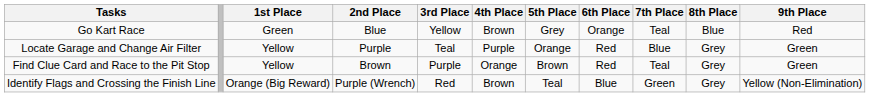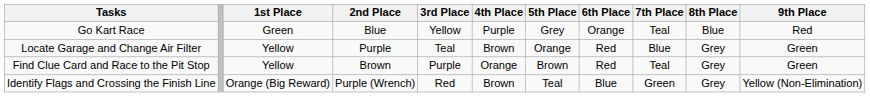 <table class="wikitable" align="center" style="text-align:center">
 <tr>
 <th>Tasks</th>
 <th style="background:#C0C0C0;" rowspan="5"></th>
 <th>1st Place</th>
 <th>2nd Place</th>
 <th>3rd Place</th>
 <th>4th Place</th>
 <th>5th Place</th>
 <th>6th Place</th>
 <th>7th Place</th>
 <th>8th Place</th>
 <th>9th Place</th>
 </tr>
 <tr>
 <td>Go Kart Race</td>
 <td><span>Green</span></td>
 <td><span>Blue</span></td>
 <td><span>Yellow</span></td>
-<td><span>Brown</span></td>
+<td><span>Purple</span></td>
 <td><span>Grey</span></td>
 <td><span>Orange</span></td>
 <td><span>Teal</span></td>
 <td><span>Blue</span></td>
 <td><span>Red</span></td>
 </tr>
 <tr>
 <td>Locate Garage and Change Air Filter</td>
 <td><span>Yellow</span></td>
 <td><span>Purple</span></td>
 <td><span>Teal</span></td>
-<td><span>Purple</span></td>
+<td><span>Brown</span></td>
 <td><span> Orange</span></td>
 <td><span> Red</span></td>
 <td><span> Blue</span></td>
 <td><span> Grey</span></td>
 <td><span>Green</span></td>
 </tr>
 <tr>
 <td>Find Clue Card and Race to the Pit Stop</td>
 <td><span>Yellow</span></td>
 <td><span>Brown</span></td>
 <td><span>Purple</span></td>
 <td><span>Orange</span></td>
 <td><span>Brown</span></td>
 <td><span>Red</span></td>
 <td><span>Teal</span></td>
 <td><span>Grey</span></td>
 <td><span>Green</span></td>
 </tr>
 <tr>
 <td>Identify Flags and Crossing the Finish Line</td>
 <td><span>Orange (Big Reward)</span></td>
 <td><span>Purple (Wrench)</span></td>
 <td><span>Red</span></td>
 <td><span>Brown</span></td>
 <td><span>Teal</span></td>
 <td><span>Blue</span></td>
 <td><span>Green</span></td>
 <td><span>Grey</span></td>
 <td><span>Yellow (Non-Elimination)</span></td>
 </tr>
 </table>
